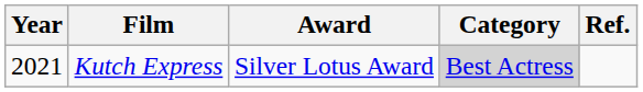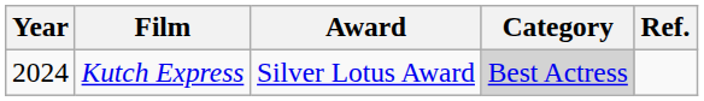 <table class="wikitable">
 <tr>
 <th>Year</th>
 <th>Film</th>
 <th>Award</th>
 <th>Category</th>
 <th>Ref.</th>
 </tr>
 <tr>
-<td>2021</td>
+<td>2024</td>
 <td><em><a href='#'>Kutch Express</a></em></td>
 <td><a href='#'>Silver Lotus Award</a></td>
 <td style="background: lightgrey;"><a href='#'>Best Actress</a></td>
 <td></td>
 </tr>
 </table>
